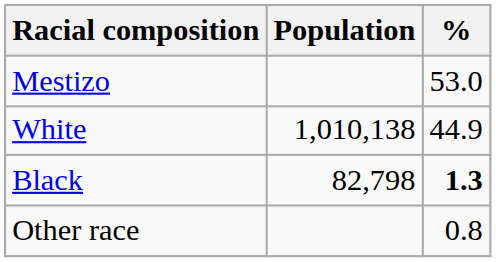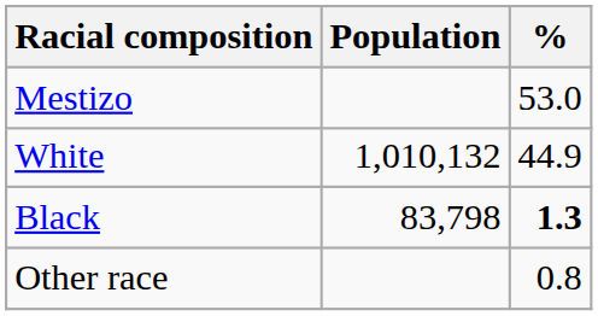 <table class="wikitable" style="font-size: 90%;">
 <tr>
 <th>Racial composition</th>
 <th>Population</th>
 <th>%</th>
 </tr>
 <tr>
 <td><a href='#'>Mestizo</a></td>
 <td></td>
 <td style="text-align:right;">53.0</td>
 </tr>
 <tr>
 <td><a href='#'>White</a></td>
-<td style="text-align:right;">1,010,138</td>
+<td style="text-align:right;">1,010,132</td>
 <td style="text-align:right;">44.9</td>
 </tr>
 <tr>
 <td><a href='#'>Black</a></td>
-<td style="text-align:right;">82,798</td>
+<td style="text-align:right;">83,798</td>
 <td style="text-align:right;"><strong>1.3</strong></td>
 </tr>
 <tr>
 <td>Other race</td>
 <td></td>
 <td style="text-align:right;">0.8</td>
 </tr>
 </table>
